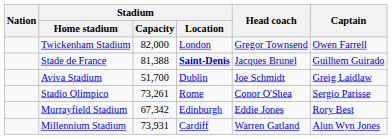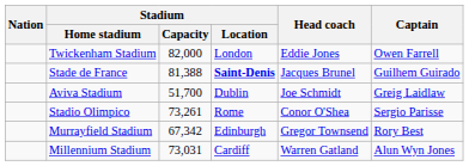 <table class="wikitable">
 <tr>
 <th rowspan="2">Nation</th>
 <th colspan="3">Stadium</th>
 <th rowspan="2">Head coach</th>
 <th rowspan="2">Captain</th>
 </tr>
 <tr>
 <th>Home stadium</th>
 <th>Capacity</th>
 <th>Location</th>
 </tr>
 <tr>
 <td></td>
 <td><a href='#'>Twickenham Stadium</a></td>
 <td align=center>82,000</td>
 <td><a href='#'>London</a></td>
-<td> <a href='#'>Gregor Townsend</a></td>
+<td> <a href='#'>Eddie Jones</a></td>
 <td><a href='#'>Owen Farrell</a></td>
 </tr>
 <tr>
 <td></td>
 <td><a href='#'>Stade de France</a></td>
 <td align=center>81,388</td>
 <td><strong><a href='#'>Saint-Denis</a></strong></td>
 <td> <a href='#'>Jacques Brunel</a></td>
 <td><a href='#'>Guilhem Guirado</a></td>
 </tr>
 <tr>
 <td></td>
 <td><a href='#'>Aviva Stadium</a></td>
 <td align=center>51,700</td>
 <td><a href='#'>Dublin</a></td>
 <td> <a href='#'>Joe Schmidt</a></td>
 <td><a href='#'>Greig Laidlaw</a></td>
 </tr>
 <tr>
 <td></td>
 <td><a href='#'>Stadio Olimpico</a></td>
 <td align=center>73,261</td>
 <td><a href='#'>Rome</a></td>
 <td> <a href='#'>Conor O'Shea</a></td>
 <td><a href='#'>Sergio Parisse</a></td>
 </tr>
 <tr>
 <td></td>
 <td><a href='#'>Murrayfield Stadium</a></td>
 <td align=center>67,342</td>
 <td><a href='#'>Edinburgh</a></td>
-<td> <a href='#'>Eddie Jones</a></td>
+<td> <a href='#'>Gregor Townsend</a></td>
 <td><a href='#'>Rory Best</a></td>
 </tr>
 <tr>
 <td></td>
 <td><a href='#'>Millennium Stadium</a></td>
-<td align=center>73,931</td>
+<td align=center>73,031</td>
 <td><a href='#'>Cardiff</a></td>
 <td> <a href='#'>Warren Gatland</a></td>
 <td><a href='#'>Alun Wyn Jones</a></td>
 </tr>
 </table>
